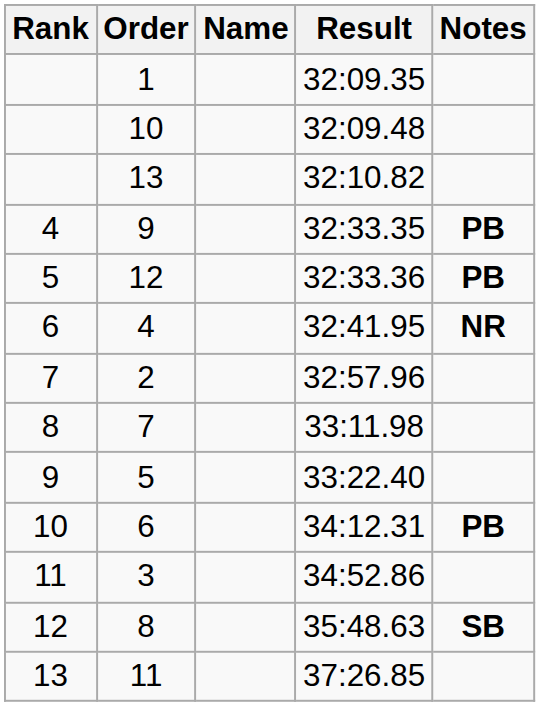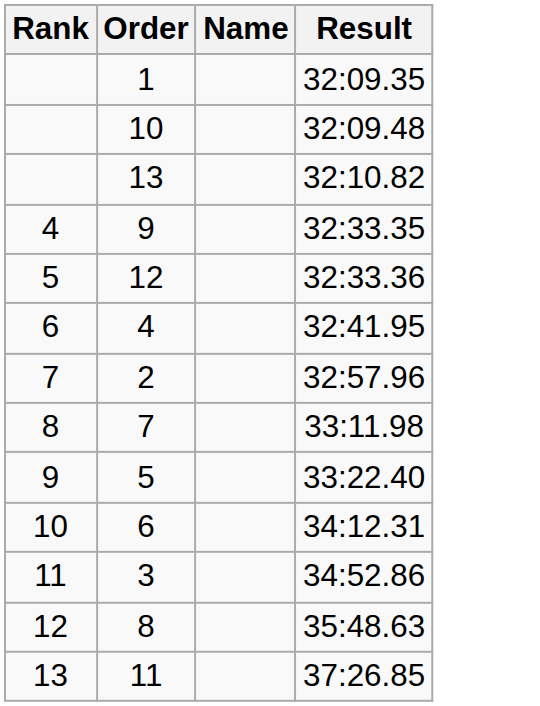 <table class="wikitable" style="text-align:center">
 <tr>
 <th>Rank</th>
 <th>Order</th>
 <th>Name</th>
 <th>Result</th>
-<th>Notes</th>
 </tr>
 <tr>
 <td></td>
 <td>1</td>
 <td align="left"></td>
 <td>32:09.35</td>
-<td></td>
 </tr>
 <tr>
 <td></td>
 <td>10</td>
 <td align="left"></td>
 <td>32:09.48</td>
-<td></td>
 </tr>
 <tr>
 <td></td>
 <td>13</td>
 <td align="left"></td>
 <td>32:10.82</td>
-<td></td>
 </tr>
 <tr>
 <td>4</td>
 <td>9</td>
 <td align="left"></td>
 <td>32:33.35</td>
-<td><strong>PB</strong></td>
 </tr>
 <tr>
 <td>5</td>
 <td>12</td>
 <td align="left"></td>
 <td>32:33.36</td>
-<td><strong>PB</strong></td>
 </tr>
 <tr>
 <td>6</td>
 <td>4</td>
 <td align="left"></td>
 <td>32:41.95</td>
-<td><strong>NR</strong></td>
 </tr>
 <tr>
 <td>7</td>
 <td>2</td>
 <td align="left"></td>
 <td>32:57.96</td>
-<td></td>
 </tr>
 <tr>
 <td>8</td>
 <td>7</td>
 <td align="left"></td>
 <td>33:11.98</td>
-<td></td>
 </tr>
 <tr>
 <td>9</td>
 <td>5</td>
 <td align="left"></td>
 <td>33:22.40</td>
-<td></td>
 </tr>
 <tr>
 <td>10</td>
 <td>6</td>
 <td align="left"></td>
 <td>34:12.31</td>
-<td><strong>PB</strong></td>
 </tr>
 <tr>
 <td>11</td>
 <td>3</td>
 <td align="left"></td>
 <td>34:52.86</td>
-<td></td>
 </tr>
 <tr>
 <td>12</td>
 <td>8</td>
 <td align="left"></td>
 <td>35:48.63</td>
-<td><strong>SB</strong></td>
 </tr>
 <tr>
 <td>13</td>
 <td>11</td>
 <td align="left"></td>
 <td>37:26.85</td>
-<td></td>
 </tr>
 </table>
